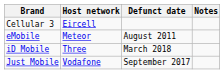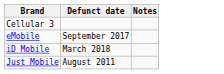 <table class="wikitable sortable">
 <tr>
 <th>Brand</th>
-<th>Host network</th>
 <th>Defunct date</th>
 <th>Notes</th>
 </tr>
 <tr>
 <td>Cellular 3</td>
-<td><a href='#'>Eircell</a></td>
 <td></td>
 <td></td>
 </tr>
 <tr>
 <td><a href='#'>eMobile</a></td>
-<td><a href='#'>Meteor</a></td>
-<td>August 2011</td>
+<td>September 2017</td>
 <td></td>
 </tr>
 <tr>
 <td><a href='#'>iD Mobile</a></td>
-<td><a href='#'>Three</a></td>
 <td>March 2018</td>
 <td></td>
 </tr>
 <tr>
 <td><a href='#'>Just Mobile</a></td>
-<td><a href='#'>Vodafone</a></td>
-<td>September 2017</td>
+<td>August 2011</td>
 <td></td>
 </tr>
 </table>
